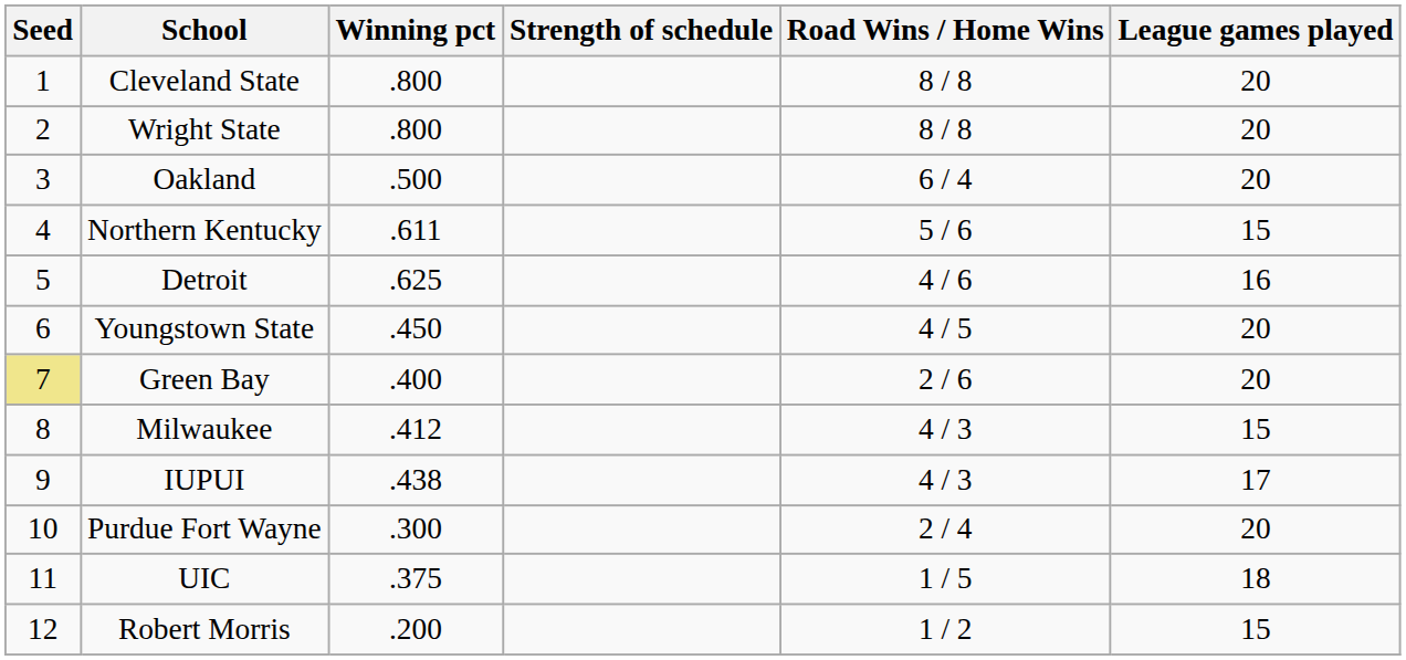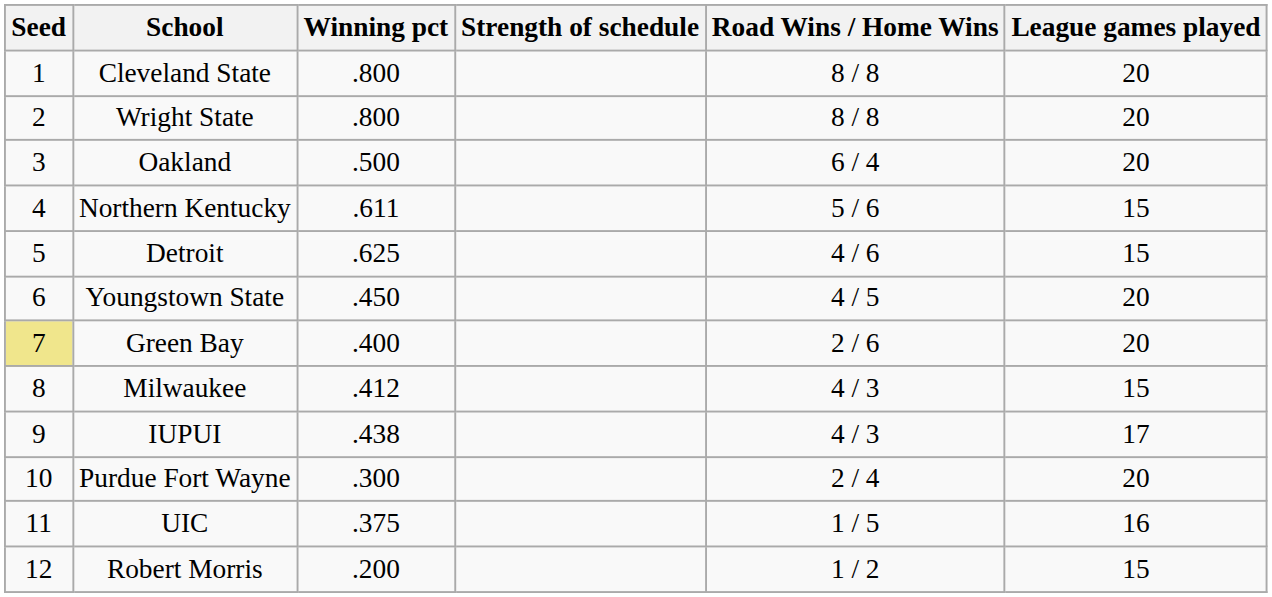 <table class="wikitable" style="white-space:nowrap; font-size:90%;text-align:center">
 <tr>
 <th>Seed</th>
 <th>School</th>
 <th>Winning pct</th>
 <th>Strength of schedule</th>
 <th>Road Wins / Home Wins</th>
 <th>League games played</th>
 </tr>
 <tr>
 <td>1</td>
 <td align=center>Cleveland State</td>
 <td>.800</td>
 <td></td>
 <td>8 / 8</td>
 <td>20</td>
 </tr>
 <tr>
 <td>2</td>
 <td align=center>Wright State</td>
 <td>.800</td>
 <td></td>
 <td>8 / 8</td>
 <td>20</td>
 </tr>
 <tr>
 <td>3</td>
 <td align=center>Oakland</td>
 <td>.500</td>
 <td></td>
 <td>6 / 4</td>
 <td>20</td>
 </tr>
 <tr>
 <td>4</td>
 <td align=center>Northern Kentucky</td>
 <td>.611</td>
 <td></td>
 <td>5 / 6</td>
 <td>15</td>
 </tr>
 <tr>
 <td>5</td>
 <td align=center>Detroit</td>
 <td>.625</td>
 <td></td>
 <td>4 / 6</td>
-<td>16</td>
+<td>15</td>
 </tr>
 <tr>
 <td>6</td>
 <td align=center>Youngstown State</td>
 <td>.450</td>
 <td></td>
 <td>4 / 5</td>
 <td>20</td>
 </tr>
 <tr>
 <td style="background: khaki;">7</td>
 <td align=center>Green Bay</td>
 <td>.400</td>
 <td></td>
 <td>2 / 6</td>
 <td>20</td>
 </tr>
 <tr>
 <td>8</td>
 <td align=center>Milwaukee</td>
 <td>.412</td>
 <td></td>
 <td>4 / 3</td>
 <td>15</td>
 </tr>
 <tr>
 <td>9</td>
 <td align=center>IUPUI</td>
 <td>.438</td>
 <td></td>
 <td>4 / 3</td>
 <td>17</td>
 </tr>
 <tr>
 <td>10</td>
 <td align=center>Purdue Fort Wayne</td>
 <td>.300</td>
 <td></td>
 <td>2 / 4</td>
 <td>20</td>
 </tr>
 <tr>
 <td>11</td>
 <td align=center>UIC</td>
 <td>.375</td>
 <td></td>
 <td>1 / 5</td>
-<td>18</td>
+<td>16</td>
 </tr>
 <tr>
 <td>12</td>
 <td align=center>Robert Morris</td>
 <td>.200</td>
 <td></td>
 <td>1 / 2</td>
 <td>15</td>
 </tr>
 </table>
